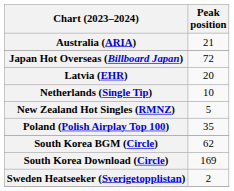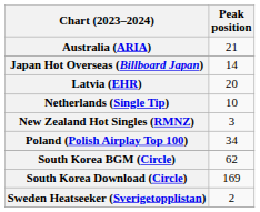 <table class="wikitable sortable plainrowheaders" style="text-align:center">
 <tr>
 <th scope="col">Chart (2023–2024)</th>
 <th scope="col">Peak<br>position</th>
 </tr>
 <tr>
 <th scope="row">Australia (<a href='#'>ARIA</a>)</th>
 <td>21</td>
 </tr>
 <tr>
 </tr>
 <tr>
 <th scope="row">Japan Hot Overseas (<em><a href='#'>Billboard Japan</a></em>)</th>
-<td>72</td>
+<td>14</td>
 </tr>
 <tr>
 <th scope="row">Latvia (<a href='#'>EHR</a>)</th>
 <td>20</td>
 </tr>
 <tr>
 <th scope="row">Netherlands (<a href='#'>Single Tip</a>)</th>
 <td>10</td>
 </tr>
 <tr>
 <th scope="row">New Zealand Hot Singles (<a href='#'>RMNZ</a>)</th>
-<td>5</td>
+<td>3</td>
 </tr>
 <tr>
 <th scope="row">Poland (<a href='#'>Polish Airplay Top 100</a>)</th>
-<td>35</td>
+<td>34</td>
 </tr>
 <tr>
 </tr>
 <tr>
 <th scope="row">South Korea BGM (<a href='#'>Circle</a>)</th>
 <td>62</td>
 </tr>
 <tr>
 <th scope="row">South Korea Download (<a href='#'>Circle</a>)</th>
 <td>169</td>
 </tr>
 <tr>
 <th scope="row">Sweden Heatseeker (<a href='#'>Sverigetopplistan</a>)</th>
 <td>2</td>
 </tr>
 <tr>
 </tr>
 <tr>
 </tr>
 </table>
